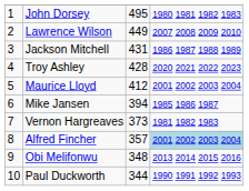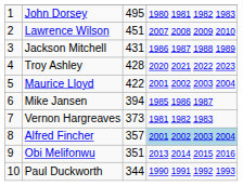 <table class="wikitable">
 <tr>
 </tr>
 <tr>
 <td>1</td>
 <td><a href='#'>John Dorsey</a></td>
 <td>495</td>
 <td style="font-size:80%;"><a href='#'>1980</a> <a href='#'>1981</a> <a href='#'>1982</a> <a href='#'>1983</a></td>
 </tr>
 <tr>
 <td>2</td>
 <td><a href='#'>Lawrence Wilson</a></td>
-<td>449</td>
+<td>451</td>
 <td style="font-size:80%;"><a href='#'>2007</a> <a href='#'>2008</a> <a href='#'>2009</a> <a href='#'>2010</a></td>
 </tr>
 <tr>
 <td>3</td>
 <td>Jackson Mitchell</td>
 <td>431</td>
 <td style="font-size:80%;"><a href='#'>1986</a> <a href='#'>1987</a> <a href='#'>1988</a> <a href='#'>1989</a></td>
 </tr>
 <tr>
 <td>4</td>
 <td>Troy Ashley</td>
 <td>428</td>
 <td style="font-size:80%;"><a href='#'>2020</a> <a href='#'>2021</a> <a href='#'>2022</a> <a href='#'>2023</a></td>
 </tr>
 <tr>
 <td>5</td>
 <td><a href='#'>Maurice Lloyd</a></td>
-<td>412</td>
+<td>422</td>
 <td style="font-size:80%;"><a href='#'>2001</a> <a href='#'>2002</a> <a href='#'>2003</a> <a href='#'>2004</a></td>
 </tr>
 <tr>
 <td>6</td>
 <td>Mike Jansen</td>
 <td>394</td>
 <td style="font-size:80%;"><a href='#'>1985</a> <a href='#'>1986</a> <a href='#'>1987</a></td>
 </tr>
 <tr>
 <td>7</td>
 <td>Vernon Hargreaves</td>
 <td>373</td>
 <td style="font-size:80%;"><a href='#'>1981</a> <a href='#'>1982</a> <a href='#'>1983</a></td>
 </tr>
 <tr>
 <td>8</td>
 <td><a href='#'>Alfred Fincher</a></td>
 <td>357</td>
 <td style="background: lightblue; font-size:80%;"><a href='#'>2001</a> <a href='#'>2002</a> <a href='#'>2003</a> <a href='#'>2004</a></td>
 </tr>
 <tr>
 <td>9</td>
 <td><a href='#'>Obi Melifonwu</a></td>
-<td>348</td>
+<td>351</td>
 <td style="font-size:80%;"><a href='#'>2013</a> <a href='#'>2014</a> <a href='#'>2015</a> <a href='#'>2016</a></td>
 </tr>
 <tr>
 <td>10</td>
 <td>Paul Duckworth</td>
 <td>344</td>
 <td style="font-size:80%;"><a href='#'>1990</a> <a href='#'>1991</a> <a href='#'>1992</a> <a href='#'>1993</a></td>
 </tr>
 </table>
